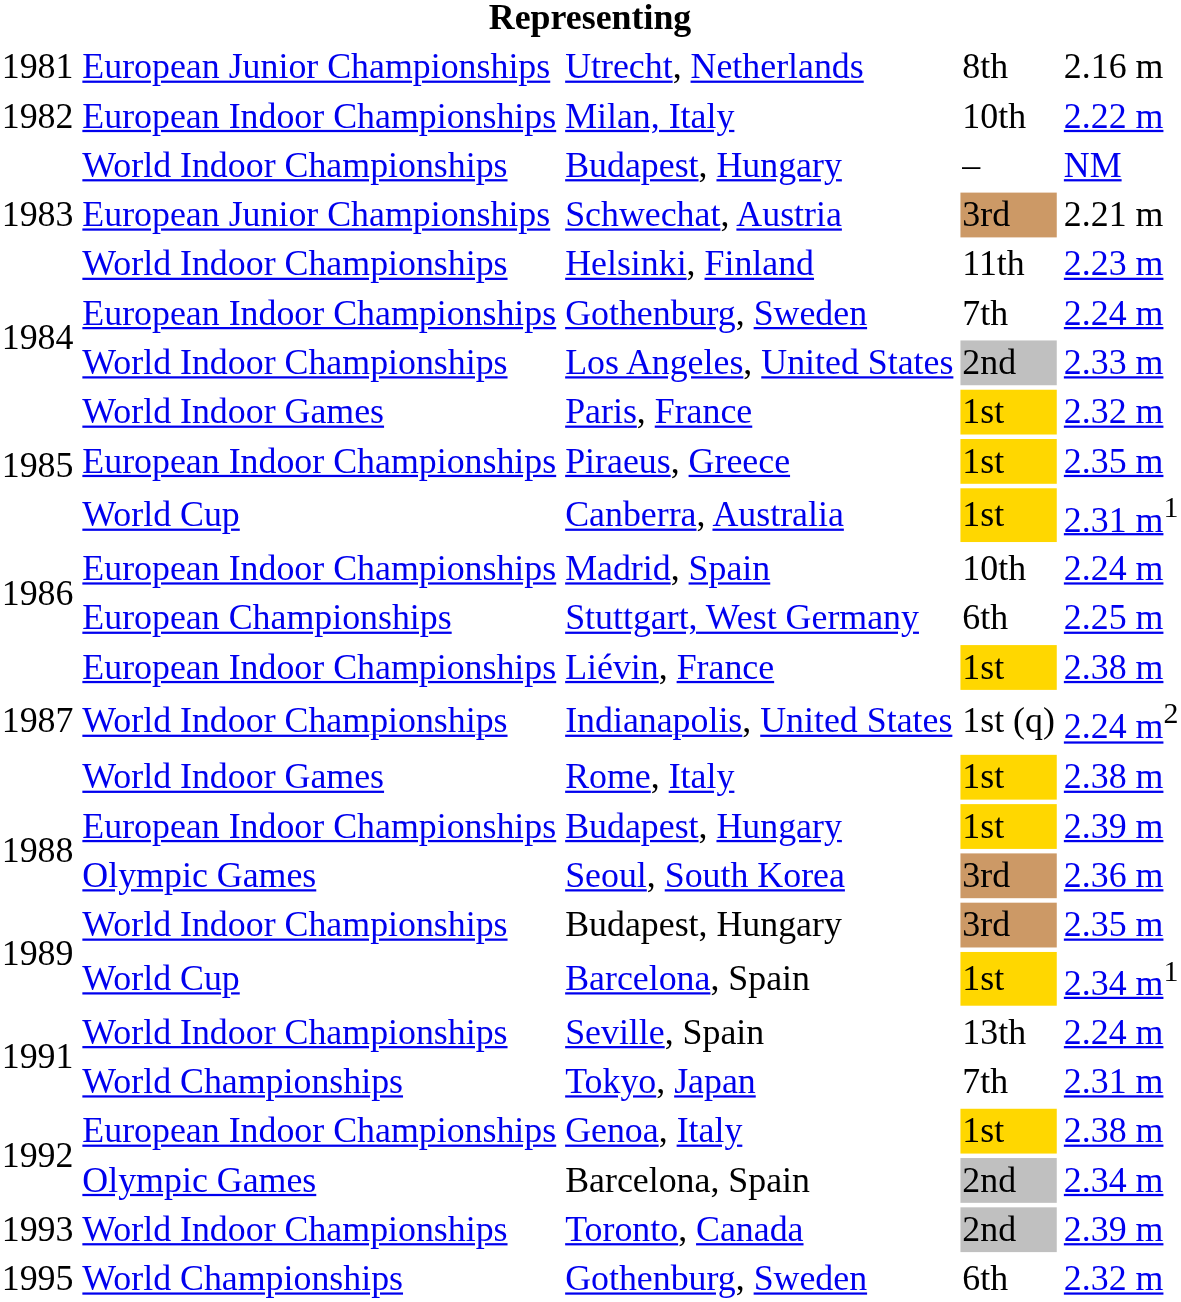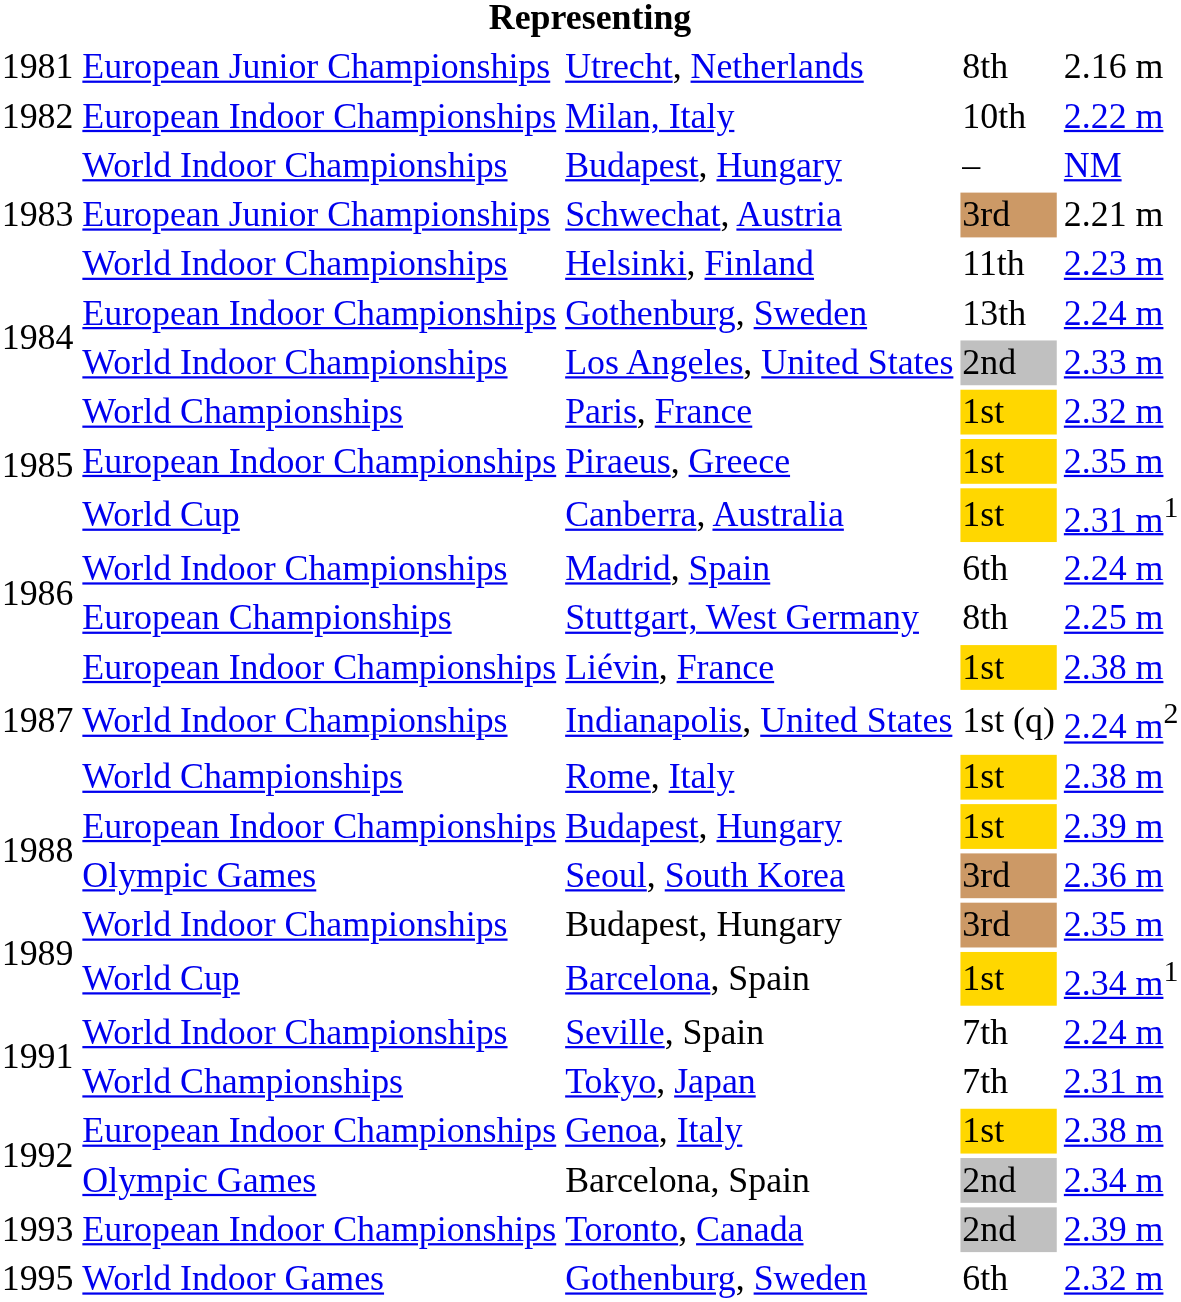 <table>
 <tr>
 <th colspan="5">Representing </th>
 </tr>
 <tr>
 <td>1981</td>
 <td><a href='#'>European Junior Championships</a></td>
 <td><a href='#'>Utrecht</a>, <a href='#'>Netherlands</a></td>
 <td>8th</td>
 <td>2.16 m</td>
 </tr>
 <tr>
 <td>1982</td>
 <td><a href='#'>European Indoor Championships</a></td>
 <td><a href='#'>Milan, Italy</a></td>
 <td>10th</td>
 <td><a href='#'>2.22 m</a></td>
 </tr>
 <tr>
 <td rowspan=3>1983</td>
 <td><a href='#'>World Indoor Championships</a></td>
 <td><a href='#'>Budapest</a>, <a href='#'>Hungary</a></td>
 <td>–</td>
 <td><a href='#'>NM</a></td>
 </tr>
 <tr>
 <td><a href='#'>European Junior Championships</a></td>
 <td><a href='#'>Schwechat</a>, <a href='#'>Austria</a></td>
 <td bgcolor=cc9966>3rd</td>
 <td>2.21 m</td>
 </tr>
 <tr>
 <td><a href='#'>World Indoor Championships</a></td>
 <td><a href='#'>Helsinki</a>, <a href='#'>Finland</a></td>
 <td>11th</td>
 <td><a href='#'>2.23 m</a></td>
 </tr>
 <tr>
 <td rowspan=2>1984</td>
 <td><a href='#'>European Indoor Championships</a></td>
 <td><a href='#'>Gothenburg</a>, <a href='#'>Sweden</a></td>
-<td>7th</td>
+<td>13th</td>
 <td><a href='#'>2.24 m</a></td>
 </tr>
 <tr>
 <td><a href='#'>World Indoor Championships</a></td>
 <td><a href='#'>Los Angeles</a>, <a href='#'>United States</a></td>
 <td bgcolor=silver>2nd</td>
 <td><a href='#'>2.33 m</a></td>
 </tr>
 <tr>
 <td rowspan=3>1985</td>
-<td><a href='#'>World Indoor Games</a></td>
+<td><a href='#'>World Championships</a></td>
 <td><a href='#'>Paris</a>, <a href='#'>France</a></td>
 <td bgcolor=gold>1st</td>
 <td><a href='#'>2.32 m</a></td>
 </tr>
 <tr>
 <td><a href='#'>European Indoor Championships</a></td>
 <td><a href='#'>Piraeus</a>, <a href='#'>Greece</a></td>
 <td bgcolor=gold>1st</td>
 <td><a href='#'>2.35 m</a></td>
 </tr>
 <tr>
 <td><a href='#'>World Cup</a></td>
 <td><a href='#'>Canberra</a>, <a href='#'>Australia</a></td>
 <td bgcolor=gold>1st</td>
 <td><a href='#'>2.31 m</a><sup>1</sup></td>
 </tr>
 <tr>
 <td rowspan=2>1986</td>
-<td><a href='#'>European Indoor Championships</a></td>
+<td><a href='#'>World Indoor Championships</a></td>
 <td><a href='#'>Madrid</a>, <a href='#'>Spain</a></td>
-<td>10th</td>
+<td>6th</td>
 <td><a href='#'>2.24 m</a></td>
 </tr>
 <tr>
 <td><a href='#'>European Championships</a></td>
 <td><a href='#'>Stuttgart, West Germany</a></td>
-<td>6th</td>
+<td>8th</td>
 <td><a href='#'>2.25 m</a></td>
 </tr>
 <tr>
 <td rowspan=3>1987</td>
 <td><a href='#'>European Indoor Championships</a></td>
 <td><a href='#'>Liévin</a>, <a href='#'>France</a></td>
 <td bgcolor=gold>1st</td>
 <td><a href='#'>2.38 m</a></td>
 </tr>
 <tr>
 <td><a href='#'>World Indoor Championships</a></td>
 <td><a href='#'>Indianapolis</a>, <a href='#'>United States</a></td>
 <td>1st (q)</td>
 <td><a href='#'>2.24 m</a><sup>2</sup></td>
 </tr>
 <tr>
-<td><a href='#'>World Indoor Games</a></td>
+<td><a href='#'>World Championships</a></td>
 <td><a href='#'>Rome</a>, <a href='#'>Italy</a></td>
 <td bgcolor=gold>1st</td>
 <td><a href='#'>2.38 m</a></td>
 </tr>
 <tr>
 <td rowspan=2>1988</td>
 <td><a href='#'>European Indoor Championships</a></td>
 <td><a href='#'>Budapest</a>, <a href='#'>Hungary</a></td>
 <td bgcolor=gold>1st</td>
 <td><a href='#'>2.39 m</a></td>
 </tr>
 <tr>
 <td><a href='#'>Olympic Games</a></td>
 <td><a href='#'>Seoul</a>, <a href='#'>South Korea</a></td>
 <td bgcolor=cc9966>3rd</td>
 <td><a href='#'>2.36 m</a></td>
 </tr>
 <tr>
 <td rowspan=2>1989</td>
 <td><a href='#'>World Indoor Championships</a></td>
 <td>Budapest, Hungary</td>
 <td bgcolor=cc9966>3rd</td>
 <td><a href='#'>2.35 m</a></td>
 </tr>
 <tr>
 <td><a href='#'>World Cup</a></td>
 <td><a href='#'>Barcelona</a>, Spain</td>
 <td bgcolor=gold>1st</td>
 <td><a href='#'>2.34 m</a><sup>1</sup></td>
 </tr>
 <tr>
 <td rowspan=2>1991</td>
 <td><a href='#'>World Indoor Championships</a></td>
 <td><a href='#'>Seville</a>, Spain</td>
-<td>13th</td>
+<td>7th</td>
 <td><a href='#'>2.24 m</a></td>
 </tr>
 <tr>
 <td><a href='#'>World Championships</a></td>
 <td><a href='#'>Tokyo</a>, <a href='#'>Japan</a></td>
 <td>7th</td>
 <td><a href='#'>2.31 m</a></td>
 </tr>
 <tr>
 <td rowspan=2>1992</td>
 <td><a href='#'>European Indoor Championships</a></td>
 <td><a href='#'>Genoa</a>, <a href='#'>Italy</a></td>
 <td bgcolor=gold>1st</td>
 <td><a href='#'>2.38 m</a></td>
 </tr>
 <tr>
 <td><a href='#'>Olympic Games</a></td>
 <td>Barcelona, Spain</td>
 <td bgcolor=silver>2nd</td>
 <td><a href='#'>2.34 m</a></td>
 </tr>
 <tr>
 <td>1993</td>
-<td><a href='#'>World Indoor Championships</a></td>
+<td><a href='#'>European Indoor Championships</a></td>
 <td><a href='#'>Toronto</a>, <a href='#'>Canada</a></td>
 <td bgcolor=silver>2nd</td>
 <td><a href='#'>2.39 m</a></td>
 </tr>
 <tr>
 <td>1995</td>
-<td><a href='#'>World Championships</a></td>
+<td><a href='#'>World Indoor Games</a></td>
 <td><a href='#'>Gothenburg</a>, <a href='#'>Sweden</a></td>
 <td>6th</td>
 <td><a href='#'>2.32 m</a></td>
 </tr>
 </table>
